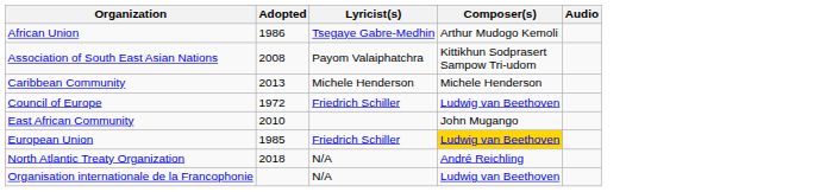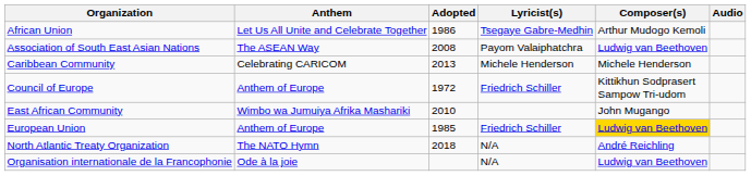 <table class="wikitable sortable">
 <tr>
 <th scope=col>Organization</th>
+<th scope=col>Anthem</th>
 <th scope=col>Adopted</th>
 <th scope=col>Lyricist(s)</th>
 <th scope=col>Composer(s)</th>
 <th scope=col>Audio</th>
 </tr>
 <tr>
 <td> <a href='#'>African Union</a></td>
+<td><a href='#'>Let Us All Unite and Celebrate Together</a></td>
 <td>1986</td>
 <td><a href='#'>Tsegaye Gabre-Medhin</a></td>
 <td>Arthur Mudogo Kemoli</td>
 <td></td>
 </tr>
 <tr>
 <td> <a href='#'>Association of South East Asian Nations</a></td>
+<td><a href='#'>The ASEAN Way</a></td>
 <td>2008</td>
 <td>Payom Valaiphatchra</td>
-<td>Kittikhun Sodprasert<br>Sampow Tri-udom</td>
+<td><a href='#'>Ludwig van Beethoven</a></td>
 <td></td>
 </tr>
 <tr>
 <td> <a href='#'>Caribbean Community</a></td>
+<td>Celebrating CARICOM</td>
 <td>2013</td>
 <td>Michele Henderson</td>
 <td>Michele Henderson</td>
 <td></td>
 </tr>
 <tr>
 <td> <a href='#'>Council of Europe</a></td>
+<td><a href='#'>Anthem of Europe</a></td>
 <td>1972</td>
 <td><a href='#'>Friedrich Schiller</a></td>
-<td><a href='#'>Ludwig van Beethoven</a></td>
+<td>Kittikhun Sodprasert<br>Sampow Tri-udom</td>
 <td></td>
 </tr>
 <tr>
 <td> <a href='#'>East African Community</a></td>
+<td><a href='#'>Wimbo wa Jumuiya Afrika Mashariki</a></td>
 <td>2010</td>
 <td></td>
 <td>John Mugango</td>
 <td></td>
 </tr>
 <tr>
 <td> <a href='#'>European Union</a></td>
+<td><a href='#'>Anthem of Europe</a></td>
 <td>1985</td>
 <td><a href='#'>Friedrich Schiller</a></td>
 <td style="background: gold;"><a href='#'>Ludwig van Beethoven</a></td>
 <td></td>
 </tr>
 <tr>
 <td> <a href='#'>North Atlantic Treaty Organization</a></td>
+<td><a href='#'>The NATO Hymn</a></td>
 <td>2018</td>
 <td>N/A</td>
 <td><a href='#'>André Reichling</a></td>
 <td></td>
 </tr>
 <tr>
 <td> <a href='#'>Organisation internationale de la Francophonie</a></td>
+<td><a href='#'>Ode à la joie</a></td>
 <td></td>
 <td>N/A</td>
 <td><a href='#'>Ludwig van Beethoven</a></td>
 <td></td>
 </tr>
 </table>
